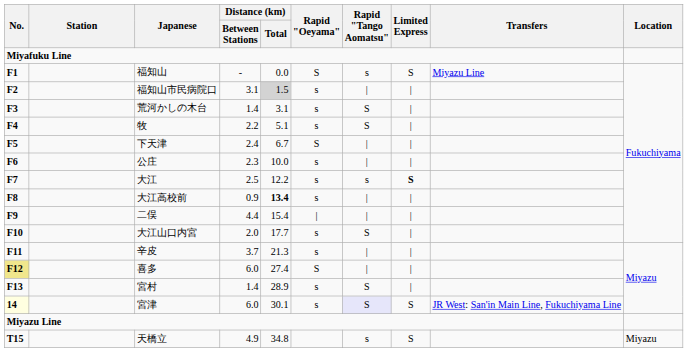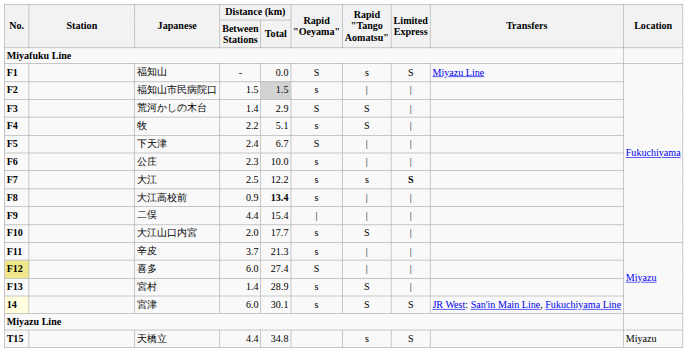 <table class="wikitable" rules="all">
 <tr>
 <th style="width: 2em;" rowspan="2">No.</th>
 <th style="width: 10em;" rowspan="2">Station</th>
 <th style="width: 8em;" rowspan="2">Japanese</th>
 <th style="width: 5em;" colspan="2">Distance (km)</th>
 <th style="width: 2em;" rowspan="2">Rapid "Oeyama"</th>
 <th style="width: 2em;" rowspan="2">Rapid "Tango Aomatsu"</th>
 <th style="width: 2em;" rowspan="2">Limited Express</th>
 <th rowspan="2">Transfers</th>
 <th rowspan="2">Location</th>
 </tr>
 <tr>
 <th style="width: 2.5em;">Between<br>Stations</th>
 <th style="width: 2.5em;">Total</th>
 </tr>
 <tr>
 <td colspan="9"><strong>Miyafuku Line</strong></td>
 </tr>
 <tr>
 <td><strong>F1</strong></td>
 <td></td>
 <td>福知山</td>
 <td style="text-align:center;">-</td>
 <td style="text-align:right;">0.0</td>
 <td style="text-align:center;">S</td>
 <td style="text-align:center;">s</td>
 <td style="text-align:center;">S</td>
 <td><a href='#'>Miyazu Line</a></td>
 <td rowspan="10"><a href='#'>Fukuchiyama</a></td>
 </tr>
 <tr>
 <td><strong>F2</strong></td>
 <td></td>
 <td>福知山市民病院口</td>
-<td style="text-align:right;">3.1</td>
+<td style="text-align:right;">1.5</td>
 <td style="background: lightgrey; text-align:right;">1.5</td>
 <td style="text-align:center;">s</td>
 <td style="text-align:center;">|</td>
 <td style="text-align:center;">|</td>
 <td> </td>
 </tr>
 <tr>
 <td><strong>F3</strong></td>
 <td></td>
 <td>荒河かしの木台</td>
 <td style="text-align:right;">1.4</td>
-<td style="text-align:right;">3.1</td>
-<td style="text-align:center;">s</td>
+<td style="text-align:right;">2.9</td>
+<td style="text-align:center;">S</td>
 <td style="text-align:center;">S</td>
 <td style="text-align:center;">|</td>
 <td> </td>
 </tr>
 <tr>
 <td><strong>F4</strong></td>
 <td></td>
 <td>牧</td>
 <td style="text-align:right;">2.2</td>
 <td style="text-align:right;">5.1</td>
 <td style="text-align:center;">s</td>
 <td style="text-align:center;">S</td>
 <td style="text-align:center;">|</td>
 <td> </td>
 </tr>
 <tr>
 <td><strong>F5</strong></td>
 <td></td>
 <td>下天津</td>
 <td style="text-align:right;">2.4</td>
 <td style="text-align:right;">6.7</td>
 <td style="text-align:center;">S</td>
 <td style="text-align:center;">|</td>
 <td style="text-align:center;">|</td>
 <td> </td>
 </tr>
 <tr>
 <td><strong>F6</strong></td>
 <td></td>
 <td>公庄</td>
 <td style="text-align:right;">2.3</td>
 <td style="text-align:right;">10.0</td>
 <td style="text-align:center;">s</td>
 <td style="text-align:center;">|</td>
 <td style="text-align:center;">|</td>
 <td> </td>
 </tr>
 <tr>
 <td><strong>F7</strong></td>
 <td></td>
 <td>大江</td>
 <td style="text-align:right;">2.5</td>
 <td style="text-align:right;">12.2</td>
 <td style="text-align:center;">s</td>
 <td style="text-align:center;">s</td>
 <td style="text-align:center;"><strong>S</strong></td>
 <td> </td>
 </tr>
 <tr>
 <td><strong>F8</strong></td>
 <td></td>
 <td>大江高校前</td>
 <td style="text-align:right;">0.9</td>
 <td style="text-align:right;"><strong>13.4</strong></td>
 <td style="text-align:center;">s</td>
 <td style="text-align:center;">|</td>
 <td style="text-align:center;">|</td>
 <td> </td>
 </tr>
 <tr>
 <td><strong>F9</strong></td>
 <td></td>
 <td>二俣</td>
 <td style="text-align:right;">4.4</td>
 <td style="text-align:right;">15.4</td>
 <td style="text-align:center;">|</td>
 <td style="text-align:center;">|</td>
 <td style="text-align:center;">|</td>
 <td> </td>
 </tr>
 <tr>
 <td><strong>F10</strong></td>
 <td></td>
 <td>大江山口内宮</td>
 <td style="text-align:right;">2.0</td>
 <td style="text-align:right;">17.7</td>
 <td style="text-align:center;">s</td>
 <td style="text-align:center;">S</td>
 <td style="text-align:center;">|</td>
 <td> </td>
 </tr>
 <tr>
 <td><strong>F11</strong></td>
 <td></td>
 <td>辛皮</td>
 <td style="text-align:right;">3.7</td>
 <td style="text-align:right;">21.3</td>
 <td style="text-align:center;">s</td>
 <td style="text-align:center;">|</td>
 <td style="text-align:center;">|</td>
 <td> </td>
 <td rowspan="4"><a href='#'>Miyazu</a></td>
 </tr>
 <tr>
 <td style="background: khaki;"><strong>F12</strong></td>
 <td></td>
 <td>喜多</td>
 <td style="text-align:right;">6.0</td>
 <td style="text-align:right;">27.4</td>
 <td style="text-align:center;">S</td>
 <td style="text-align:center;">|</td>
 <td style="text-align:center;">|</td>
 <td> </td>
 </tr>
 <tr>
 <td><strong>F13</strong></td>
 <td></td>
 <td>宮村</td>
 <td style="text-align:right;">1.4</td>
 <td style="text-align:right;">28.9</td>
 <td style="text-align:center;">s</td>
 <td style="text-align:center;">S</td>
 <td style="text-align:center;">|</td>
 <td> </td>
 </tr>
 <tr>
 <td style="background: lightyellow;"><strong>14</strong></td>
 <td></td>
 <td>宮津</td>
 <td style="text-align:right;">6.0</td>
 <td style="text-align:right;">30.1</td>
 <td style="text-align:center;">s</td>
-<td style="background: lavender; text-align:center;">S</td>
+<td style="text-align:center;">S</td>
 <td style="text-align:center;">S</td>
 <td><a href='#'>JR West</a>: <a href='#'>San'in Main Line</a>, <a href='#'>Fukuchiyama Line</a></td>
 </tr>
 <tr>
 <td colspan="9"><strong>Miyazu Line</strong></td>
 </tr>
 <tr>
 <td><strong>T15</strong></td>
 <td></td>
 <td>天橋立</td>
-<td style="text-align:right;">4.9</td>
+<td style="text-align:right;">4.4</td>
 <td style="text-align:right;">34.8</td>
 <td style="text-align:center;"></td>
 <td style="text-align:center;">s</td>
 <td style="text-align:center;">S</td>
 <td> </td>
 <td>Miyazu</td>
 </tr>
 </table>
